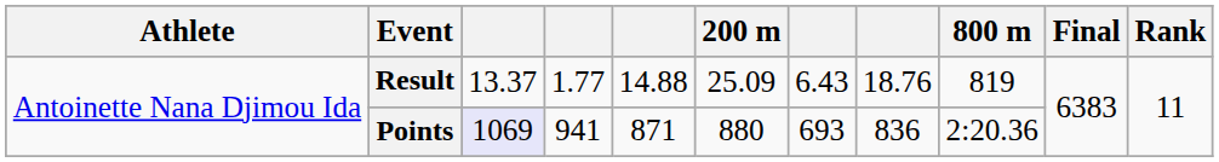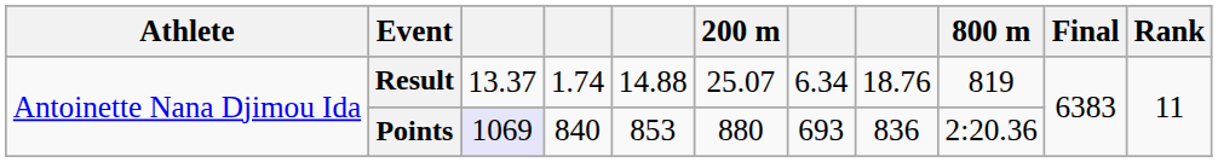 <table class=wikitable style="font-size:90%;">
 <tr>
 <th>Athlete</th>
 <th>Event</th>
 <th></th>
 <th></th>
 <th></th>
 <th>200 m</th>
 <th></th>
 <th></th>
 <th>800 m</th>
 <th>Final</th>
 <th>Rank</th>
 </tr>
 <tr align=center>
 <td rowspan="2" style="text-align:left;"><a href='#'>Antoinette Nana Djimou Ida</a></td>
 <th style="font-size:95%">Result</th>
 <td>13.37</td>
-<td>1.77</td>
+<td>1.74</td>
 <td>14.88</td>
-<td>25.09</td>
-<td>6.43</td>
+<td>25.07</td>
+<td>6.34</td>
 <td>18.76</td>
 <td>819</td>
 <td rowspan=2>6383</td>
 <td rowspan=2>11</td>
 </tr>
 <tr align=center>
 <th style="font-size:95%">Points</th>
 <td style="background: lavender;">1069</td>
-<td>941</td>
-<td>871</td>
+<td>840</td>
+<td>853</td>
 <td>880</td>
 <td>693</td>
 <td>836</td>
 <td>2:20.36</td>
 </tr>
 </table>
